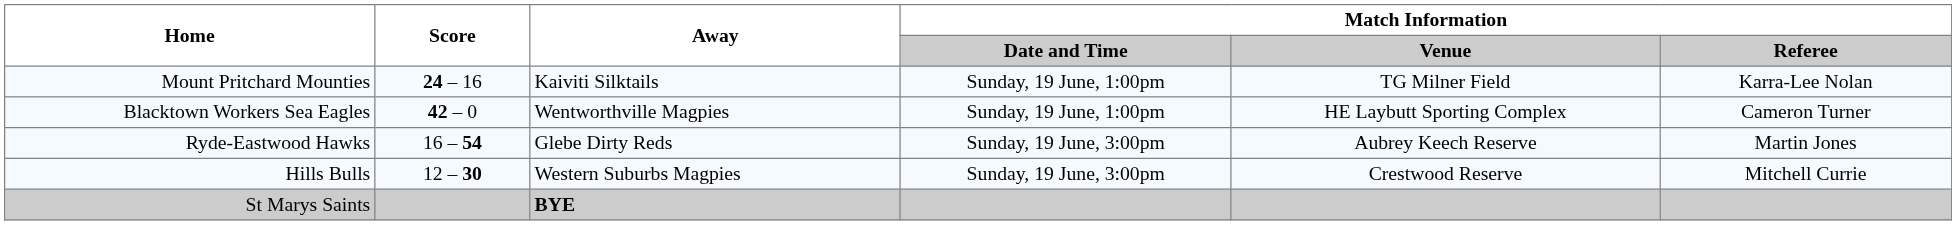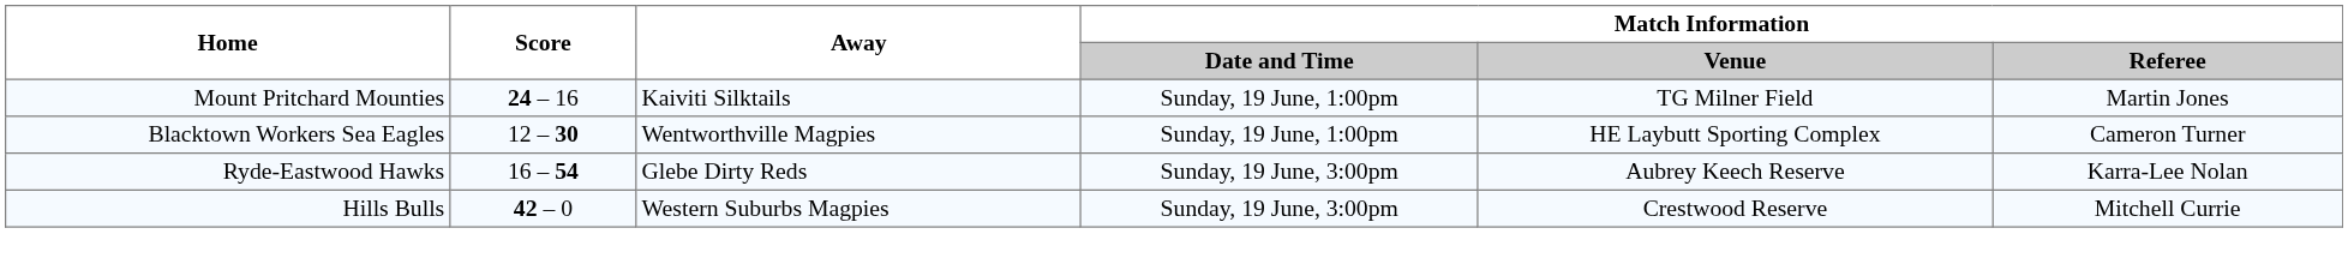 <table border="1" cellpadding="3" cellspacing="0" width="100%" style="border-collapse:collapse;  text-align:center;">
 <tr>
 <th rowspan="2" width="19%">Home</th>
 <th rowspan="2" width="8%">Score</th>
 <th rowspan="2" width="19%">Away</th>
 <th colspan="3">Match Information</th>
 </tr>
 <tr style="background:#CCCCCC">
 <th width="17%">Date and Time</th>
 <th width="22%">Venue</th>
 <th width="50%">Referee</th>
 </tr>
 <tr style="text-align:center; background:#f5faff;">
 <td align="right">Mount Pritchard Mounties </td>
 <td><strong>24</strong> – 16</td>
 <td align="left"> Kaiviti Silktails</td>
 <td>Sunday, 19 June, 1:00pm</td>
 <td>TG Milner Field</td>
-<td>Karra-Lee Nolan</td>
+<td>Martin Jones</td>
 </tr>
 <tr style="text-align:center; background:#f5faff;">
 <td align="right">Blacktown Workers Sea Eagles </td>
-<td><strong>42</strong> – 0</td>
+<td>12 – <strong>30</strong></td>
 <td align="left"> Wentworthville Magpies</td>
 <td>Sunday, 19 June, 1:00pm</td>
 <td>HE Laybutt Sporting Complex</td>
 <td>Cameron Turner</td>
 </tr>
 <tr style="text-align:center; background:#f5faff;">
 <td align="right">Ryde-Eastwood Hawks </td>
 <td>16 – <strong>54</strong></td>
 <td align="left"> Glebe Dirty Reds</td>
 <td>Sunday, 19 June, 3:00pm</td>
 <td>Aubrey Keech Reserve</td>
-<td>Martin Jones</td>
+<td>Karra-Lee Nolan</td>
 </tr>
 <tr style="text-align:center; background:#f5faff;">
 <td align="right">Hills Bulls </td>
-<td>12 – <strong>30</strong></td>
+<td><strong>42</strong> – 0</td>
 <td align="left"> Western Suburbs Magpies</td>
 <td>Sunday, 19 June, 3:00pm</td>
 <td>Crestwood Reserve</td>
 <td>Mitchell Currie</td>
 </tr>
-<tr style="text-align:center; background:#CCCCCC;">
-<td align="right">St Marys Saints </td>
-<td></td>
-<td align="left"><strong>BYE</strong></td>
-<td></td>
-<td></td>
-<td></td>
-</tr>
 </table>
